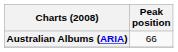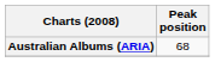 <table class="wikitable sortable plainrowheaders">
 <tr>
 <th>Charts (2008)</th>
 <th>Peak<br>position</th>
 </tr>
 <tr>
 <th scope="row">Australian Albums (<a href='#'>ARIA</a>)</th>
-<td align="center">66</td>
+<td align="center">68</td>
 </tr>
 <tr>
 </tr>
 <tr>
 </tr>
 <tr>
 </tr>
 <tr>
 </tr>
 <tr>
 </tr>
 <tr>
 </tr>
 <tr>
 </tr>
 <tr>
 </tr>
 <tr>
 </tr>
 <tr>
 </tr>
 <tr>
 </tr>
 <tr>
 </tr>
 <tr>
 </tr>
 </table>
